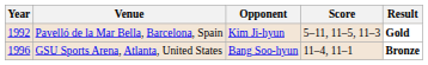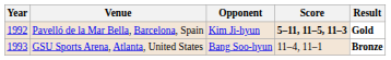 <table class="sortable wikitable" style="font-size: 90%;">
 <tr>
 <th>Year</th>
 <th>Venue</th>
 <th>Opponent</th>
 <th>Score</th>
 <th>Result</th>
 </tr>
 <tr style="background:#F3E6D7">
 <td align="center"><a href='#'>1992</a></td>
 <td align="left"><a href='#'>Pavelló de la Mar Bella</a>, <a href='#'>Barcelona</a>, Spain</td>
 <td align="left"> <a href='#'>Kim Ji-hyun</a></td>
-<td align="left">5–11, 11–5, 11–3</td>
+<td align="left"><strong>5–11, 11–5, 11–3</strong></td>
 <td style="text-align:left; background:white"> <strong>Gold</strong></td>
 </tr>
 <tr style="background:#F3E6D7">
-<td align="center"><a href='#'>1996</a></td>
+<td align="center"><a href='#'>1993</a></td>
 <td align="left"><a href='#'>GSU Sports Arena</a>, <a href='#'>Atlanta</a>, United States</td>
 <td align="left"> <a href='#'>Bang Soo-hyun</a></td>
 <td align="left">11–4, 11–1</td>
 <td style="text-align:left; background:white"> <strong>Bronze</strong></td>
 </tr>
 </table>
